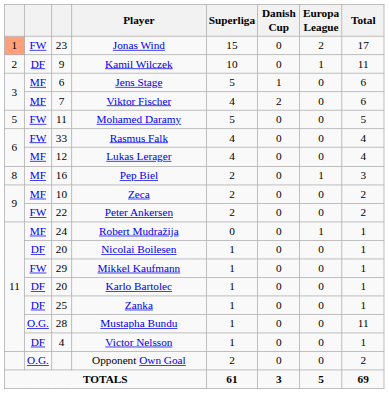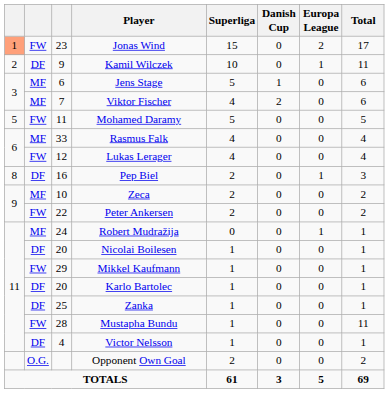 <table class="wikitable sortable" style="font-size: 95%; text-align: center;">
 <tr>
 <th width=20></th>
 <th width=20></th>
 <th width=20></th>
 <th width=175>Player</th>
 <th width=50>Superliga</th>
 <th width=50>Danish Cup</th>
 <th width=50>Europa League</th>
 <th width=50>Total</th>
 </tr>
 <tr>
 <td rowspan=1 style="background: lightsalmon;">1</td>
 <td><a href='#'>FW</a></td>
 <td>23</td>
 <td> <a href='#'>Jonas Wind</a></td>
 <td>15</td>
 <td>0</td>
 <td>2</td>
 <td>17</td>
 </tr>
 <tr>
 <td rowspan=1>2</td>
 <td><a href='#'>DF</a></td>
 <td>9</td>
 <td> <a href='#'>Kamil Wilczek</a></td>
 <td>10</td>
 <td>0</td>
 <td>1</td>
 <td>11</td>
 </tr>
 <tr>
 <td rowspan=2>3</td>
 <td><a href='#'>MF</a></td>
 <td>6</td>
 <td> <a href='#'>Jens Stage</a></td>
 <td>5</td>
 <td>1</td>
 <td>0</td>
 <td>6</td>
 </tr>
 <tr>
 <td><a href='#'>MF</a></td>
 <td>7</td>
 <td> <a href='#'>Viktor Fischer</a></td>
 <td>4</td>
 <td>2</td>
 <td>0</td>
 <td>6</td>
 </tr>
 <tr>
 <td rowspan=1>5</td>
 <td><a href='#'>FW</a></td>
 <td>11</td>
 <td> <a href='#'>Mohamed Daramy</a></td>
 <td>5</td>
 <td>0</td>
 <td>0</td>
 <td>5</td>
 </tr>
 <tr>
 <td rowspan=2>6</td>
-<td><a href='#'>FW</a></td>
+<td><a href='#'>MF</a></td>
 <td>33</td>
 <td> <a href='#'>Rasmus Falk</a></td>
 <td>4</td>
 <td>0</td>
 <td>0</td>
 <td>4</td>
 </tr>
 <tr>
-<td><a href='#'>MF</a></td>
+<td><a href='#'>FW</a></td>
 <td>12</td>
 <td> <a href='#'>Lukas Lerager</a></td>
 <td>4</td>
 <td>0</td>
 <td>0</td>
 <td>4</td>
 </tr>
 <tr>
 <td rowspan=1>8</td>
-<td><a href='#'>MF</a></td>
+<td><a href='#'>DF</a></td>
 <td>16</td>
 <td> <a href='#'>Pep Biel</a></td>
 <td>2</td>
 <td>0</td>
 <td>1</td>
 <td>3</td>
 </tr>
 <tr>
 <td rowspan=2>9</td>
 <td><a href='#'>MF</a></td>
 <td>10</td>
 <td>  <a href='#'>Zeca</a></td>
 <td>2</td>
 <td>0</td>
 <td>0</td>
 <td>2</td>
 </tr>
 <tr>
 <td><a href='#'>FW</a></td>
 <td>22</td>
 <td> <a href='#'>Peter Ankersen</a></td>
 <td>2</td>
 <td>0</td>
 <td>0</td>
 <td>2</td>
 </tr>
 <tr>
 <td rowspan=7>11</td>
 <td><a href='#'>MF</a></td>
 <td>24</td>
 <td> <a href='#'>Robert Mudražija</a></td>
 <td>0</td>
 <td>0</td>
 <td>1</td>
 <td>1</td>
 </tr>
 <tr>
 <td><a href='#'>DF</a></td>
 <td>20</td>
 <td> <a href='#'>Nicolai Boilesen</a></td>
 <td>1</td>
 <td>0</td>
 <td>0</td>
 <td>1</td>
 </tr>
 <tr>
 <td><a href='#'>FW</a></td>
 <td>29</td>
 <td> <a href='#'>Mikkel Kaufmann</a></td>
 <td>1</td>
 <td>0</td>
 <td>0</td>
 <td>1</td>
 </tr>
 <tr>
 <td><a href='#'>DF</a></td>
 <td>20</td>
 <td> <a href='#'>Karlo Bartolec</a></td>
 <td>1</td>
 <td>0</td>
 <td>0</td>
 <td>1</td>
 </tr>
 <tr>
 <td><a href='#'>DF</a></td>
 <td>25</td>
 <td> <a href='#'>Zanka</a></td>
 <td>1</td>
 <td>0</td>
 <td>0</td>
 <td>1</td>
 </tr>
 <tr>
-<td><a href='#'>O.G.</a></td>
+<td><a href='#'>FW</a></td>
 <td>28</td>
 <td> <a href='#'>Mustapha Bundu</a></td>
 <td>1</td>
 <td>0</td>
 <td>0</td>
 <td>11</td>
 </tr>
 <tr>
 <td><a href='#'>DF</a></td>
 <td>4</td>
 <td> <a href='#'>Victor Nelsson</a></td>
 <td>1</td>
 <td>0</td>
 <td>0</td>
 <td>1</td>
 </tr>
 <tr>
 <td rowspan=1></td>
 <td><a href='#'>O.G.</a></td>
 <td></td>
 <td>Opponent <a href='#'>Own Goal</a></td>
 <td>2</td>
 <td>0</td>
 <td>0</td>
 <td>2</td>
 </tr>
 <tr>
 <td colspan="4"><strong>TOTALS</strong></td>
 <td><strong>61</strong></td>
 <td><strong>3</strong></td>
 <td><strong>5</strong></td>
 <td><strong>69</strong></td>
 </tr>
 </table>
